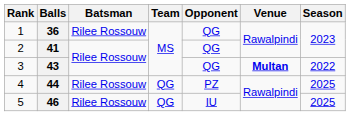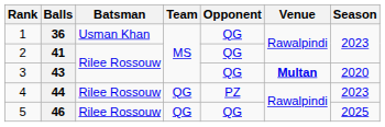 <table class="wikitable" style="text-align:center;">
 <tr>
 <th>Rank</th>
 <th>Balls</th>
 <th>Batsman</th>
 <th>Team</th>
 <th>Opponent</th>
 <th>Venue</th>
 <th>Season</th>
 </tr>
 <tr>
 <td>1</td>
 <th>36</th>
-<td style="text-align:left"><a href='#'>Rilee Rossouw</a></td>
+<td style="text-align:left"><a href='#'>Usman Khan</a></td>
 <td rowspan=3><a href='#'>MS</a></td>
 <td><a href='#'>QG</a></td>
 <td rowspan=2><a href='#'>Rawalpindi</a></td>
 <td rowspan=2><a href='#'>2023</a></td>
 </tr>
 <tr>
 <td>2</td>
 <th>41</th>
 <td style="text-align:left"  rowspan=2><a href='#'>Rilee Rossouw</a></td>
 <td><a href='#'>QG</a></td>
 </tr>
 <tr>
 <td>3</td>
 <th>43</th>
 <td><a href='#'>QG</a></td>
 <td><strong><a href='#'>Multan</a></strong></td>
-<td><a href='#'>2022</a></td>
+<td><a href='#'>2020</a></td>
 </tr>
 <tr>
 <td>4</td>
 <th>44</th>
 <td style="text-align:left"><a href='#'>Rilee Rossouw</a></td>
 <td><a href='#'>QG</a></td>
 <td><a href='#'>PZ</a></td>
 <td rowspan="2"><a href='#'>Rawalpindi</a></td>
-<td><a href='#'>2025</a></td>
+<td><a href='#'>2023</a></td>
 </tr>
 <tr>
 <td>5</td>
 <th>46</th>
 <td style="text-align:left"><a href='#'>Rilee Rossouw</a></td>
 <td><a href='#'>QG</a></td>
-<td><a href='#'>IU</a></td>
+<td><a href='#'>QG</a></td>
 <td><a href='#'>2025</a></td>
 </tr>
 </table>
